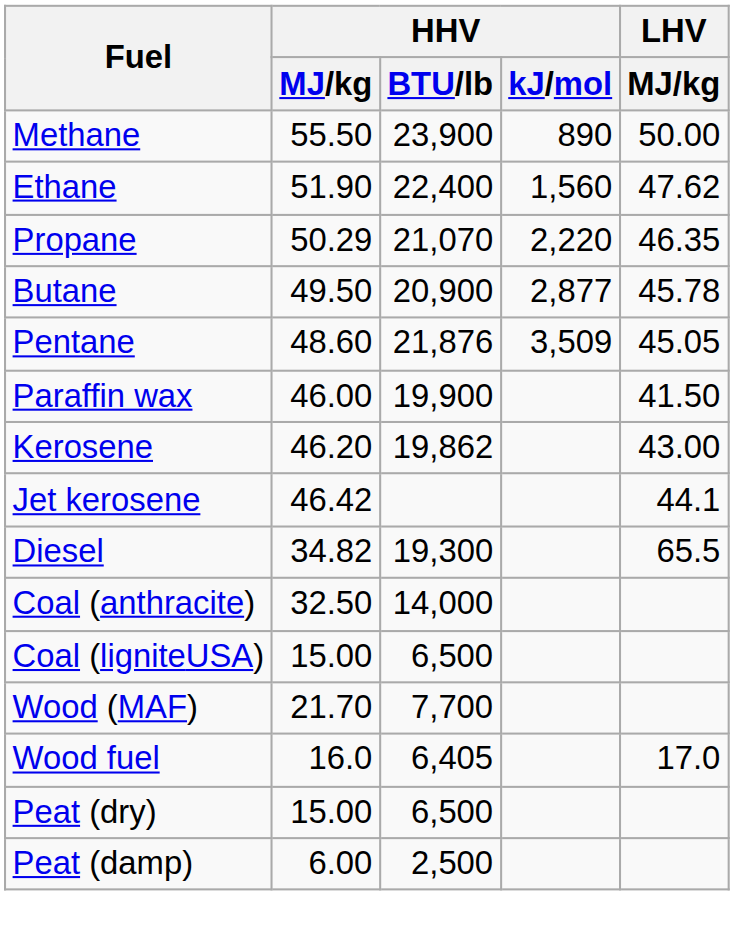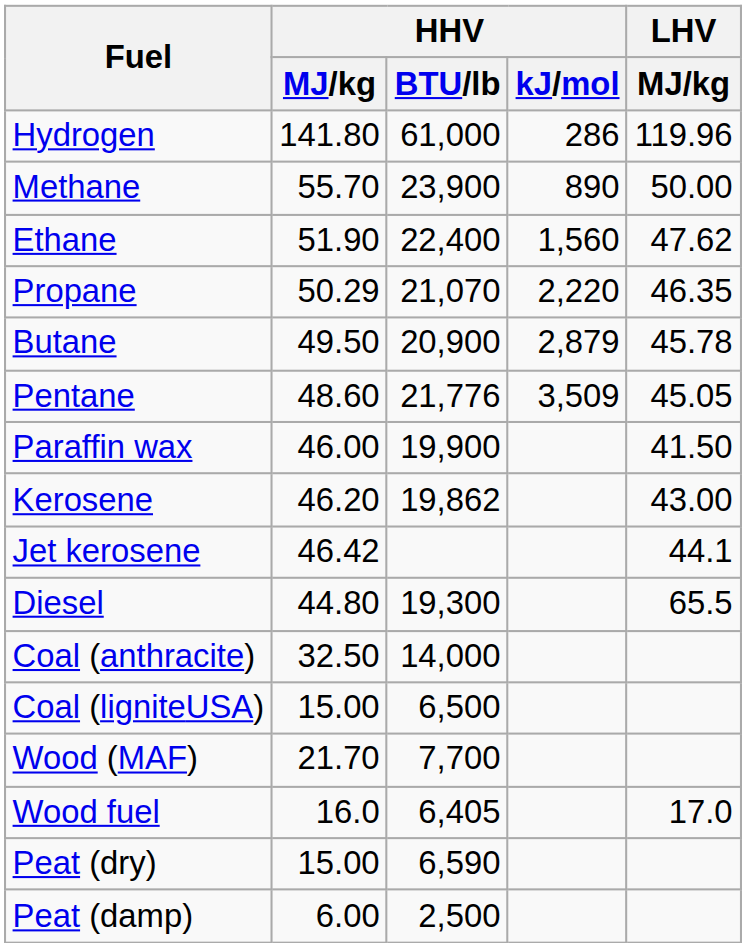 <table class="wikitable sortable" style="text-align: right;" align="left">
 <tr>
 <th rowspan=2>Fuel</th>
 <th colspan=3>HHV</th>
 <th>LHV</th>
 </tr>
 <tr>
 <th><a href='#'>MJ</a>/kg</th>
 <th><a href='#'>BTU</a>/lb</th>
 <th><a href='#'>kJ</a>/<a href='#'>mol</a></th>
 <th>MJ/kg</th>
 </tr>
 <tr>
+<td align=left><a href='#'>Hydrogen</a></td>
+<td>141.80</td>
+<td>61,000</td>
+<td>286</td>
+<td>119.96</td>
+</tr>
+<tr>
 <td align=left><a href='#'>Methane</a></td>
-<td>55.50</td>
+<td>55.70</td>
 <td>23,900</td>
 <td>890</td>
 <td>50.00</td>
 </tr>
 <tr>
 <td align=left><a href='#'>Ethane</a></td>
 <td>51.90</td>
 <td>22,400</td>
 <td>1,560</td>
 <td>47.62</td>
 </tr>
 <tr>
 <td align=left><a href='#'>Propane</a></td>
 <td>50.29</td>
 <td>21,070</td>
 <td>2,220</td>
 <td>46.35</td>
 </tr>
 <tr>
 <td align=left><a href='#'>Butane</a></td>
 <td>49.50</td>
 <td>20,900</td>
-<td>2,877</td>
+<td>2,879</td>
 <td>45.78</td>
 </tr>
 <tr>
 <td align=left><a href='#'>Pentane</a></td>
 <td>48.60</td>
-<td>21,876</td>
+<td>21,776</td>
 <td>3,509</td>
 <td>45.05</td>
 </tr>
 <tr>
 <td align=left><a href='#'>Paraffin wax</a></td>
 <td>46.00</td>
 <td>19,900</td>
 <td></td>
 <td>41.50</td>
 </tr>
 <tr>
 <td align=left><a href='#'>Kerosene</a></td>
 <td>46.20</td>
 <td>19,862</td>
 <td></td>
 <td>43.00</td>
 </tr>
 <tr>
 <td align=left><a href='#'>Jet kerosene</a></td>
 <td>46.42</td>
 <td></td>
 <td></td>
 <td>44.1</td>
 </tr>
 <tr>
 <td align=left><a href='#'>Diesel</a></td>
-<td>34.82</td>
+<td>44.80</td>
 <td>19,300</td>
 <td></td>
 <td>65.5</td>
 </tr>
 <tr>
 <td align=left><a href='#'>Coal</a> (<a href='#'>anthracite</a>)</td>
 <td>32.50</td>
 <td>14,000</td>
 <td></td>
 <td></td>
 </tr>
 <tr>
 <td align=left><a href='#'>Coal</a> (<a href='#'>lignite</a><a href='#'>USA</a>)</td>
 <td>15.00</td>
 <td>6,500</td>
 <td></td>
 <td></td>
 </tr>
 <tr>
 <td align=left><a href='#'>Wood</a> (<a href='#'>MAF</a>)</td>
 <td>21.70</td>
 <td>7,700</td>
 <td></td>
 <td></td>
 </tr>
 <tr>
 <td align=left><a href='#'>Wood fuel</a></td>
 <td>16.0</td>
 <td>6,405</td>
 <td></td>
 <td>17.0</td>
 </tr>
 <tr>
 <td align=left><a href='#'>Peat</a> (dry)</td>
 <td>15.00</td>
-<td>6,500</td>
+<td>6,590</td>
 <td></td>
 <td></td>
 </tr>
 <tr>
 <td align=left><a href='#'>Peat</a> (damp)</td>
 <td>6.00</td>
 <td>2,500</td>
 <td></td>
 <td></td>
 </tr>
 </table>
